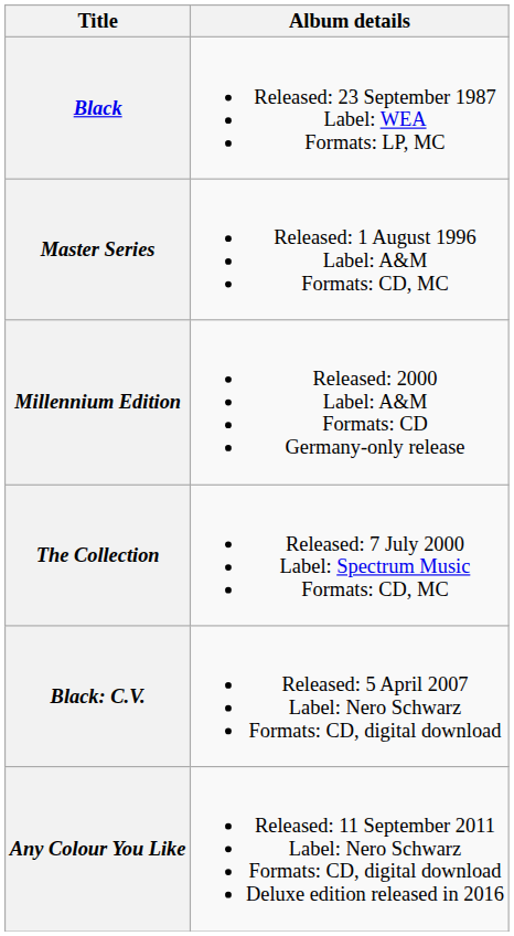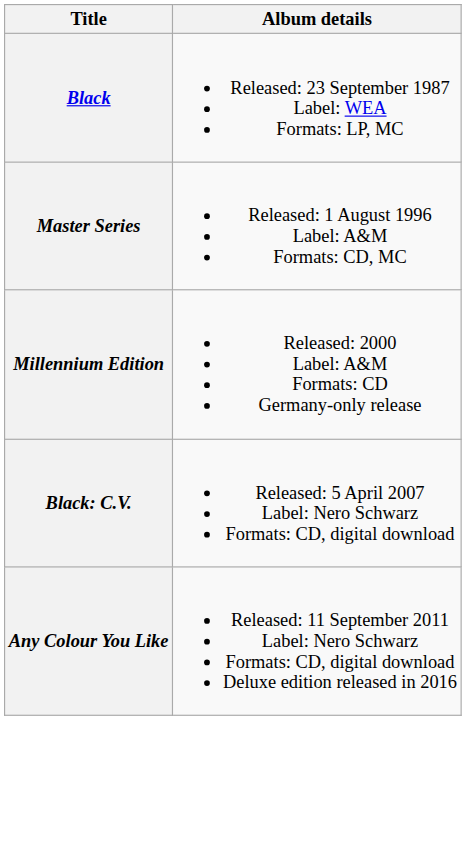 <table class="wikitable plainrowheaders" style="text-align:center;">
 <tr>
 <th scope="col">Title</th>
 <th scope="col">Album details</th>
 </tr>
 <tr>
 <th scope="row"><em><a href='#'>Black</a></em></th>
 <td><br><ul><li>Released: 23 September 1987</li><li>Label: <a href='#'>WEA</a></li><li>Formats: LP, MC</li></ul></td>
 </tr>
 <tr>
 <th scope="row"><em>Master Series</em></th>
 <td><br><ul><li>Released: 1 August 1996</li><li>Label: A&M</li><li>Formats: CD, MC</li></ul></td>
 </tr>
 <tr>
 <th scope="row"><em>Millennium Edition</em></th>
 <td><br><ul><li>Released: 2000</li><li>Label: A&M</li><li>Formats: CD</li><li>Germany-only release</li></ul></td>
 </tr>
 <tr>
-<th scope="row"><em>The Collection</em></th>
-<td><br><ul><li>Released: 7 July 2000</li><li>Label: <a href='#'>Spectrum Music</a></li><li>Formats: CD, MC</li></ul></td>
-</tr>
-<tr>
 <th scope="row"><em>Black: C.V.</em></th>
 <td><br><ul><li>Released: 5 April 2007</li><li>Label: Nero Schwarz</li><li>Formats: CD, digital download</li></ul></td>
 </tr>
 <tr>
 <th scope="row"><em>Any Colour You Like</em></th>
 <td><br><ul><li>Released: 11 September 2011</li><li>Label: Nero Schwarz</li><li>Formats: CD, digital download</li><li>Deluxe edition released in 2016</li></ul></td>
 </tr>
 </table>
